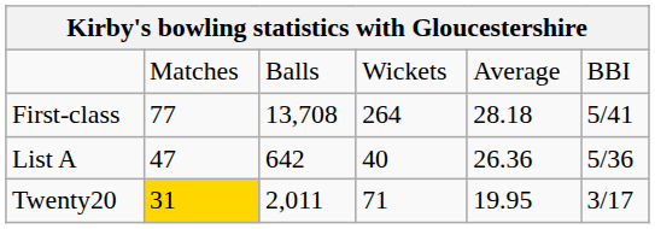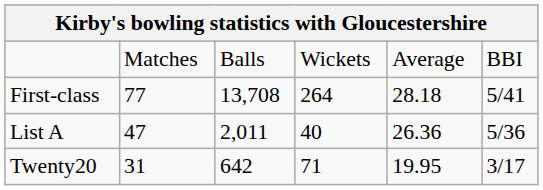 <table class="wikitable" style="float: right; margin-left: 1em; width: 40%; font-size: 90%;" cellspacing="5">
 <tr>
 <th colspan="6"><strong>Kirby's bowling statistics with Gloucestershire</strong></th>
 </tr>
 <tr>
 <td> </td>
 <td>Matches</td>
 <td>Balls</td>
 <td>Wickets</td>
 <td>Average</td>
 <td>BBI</td>
 </tr>
 <tr>
 <td>First-class</td>
 <td>77</td>
 <td>13,708</td>
 <td>264</td>
 <td>28.18</td>
 <td>5/41</td>
 </tr>
 <tr>
 <td>List A</td>
 <td>47</td>
-<td>642</td>
+<td>2,011</td>
 <td>40</td>
 <td>26.36</td>
 <td>5/36</td>
 </tr>
 <tr>
 <td>Twenty20</td>
-<td style="background: gold;">31</td>
-<td>2,011</td>
+<td>31</td>
+<td>642</td>
 <td>71</td>
 <td>19.95</td>
 <td>3/17</td>
 </tr>
 </table>
